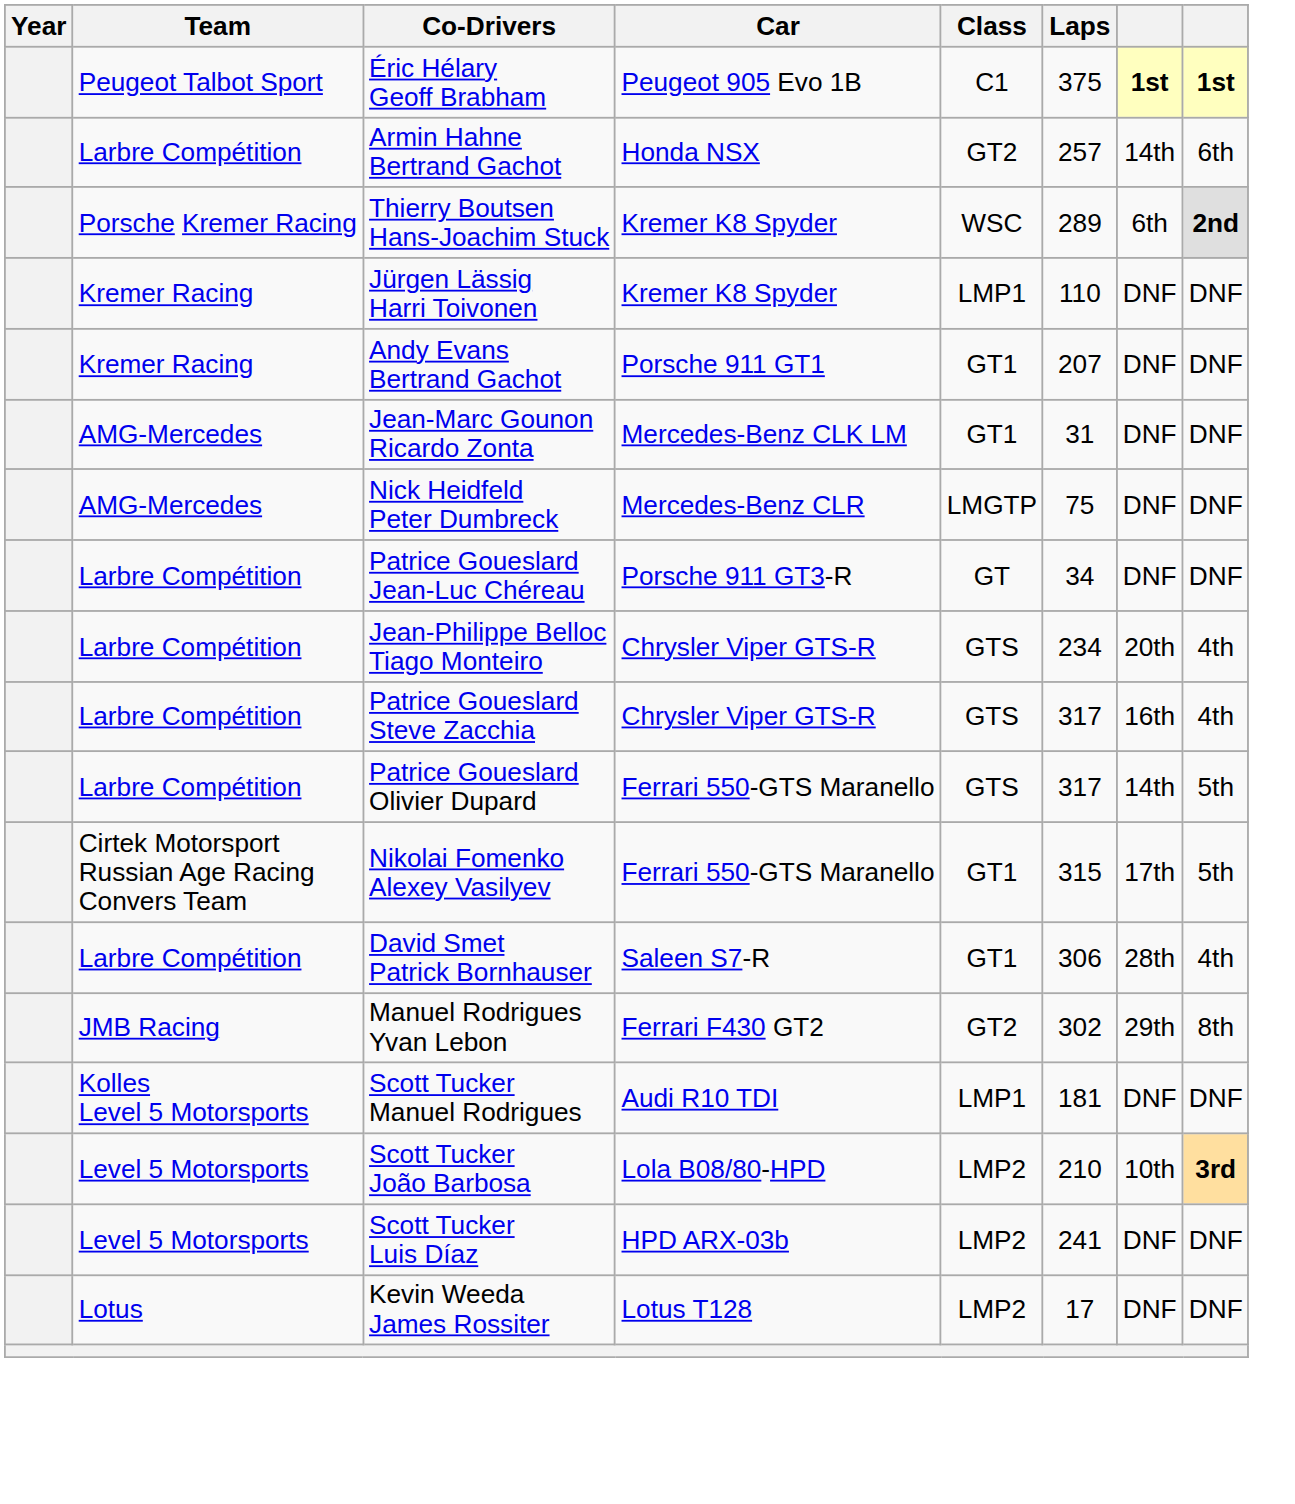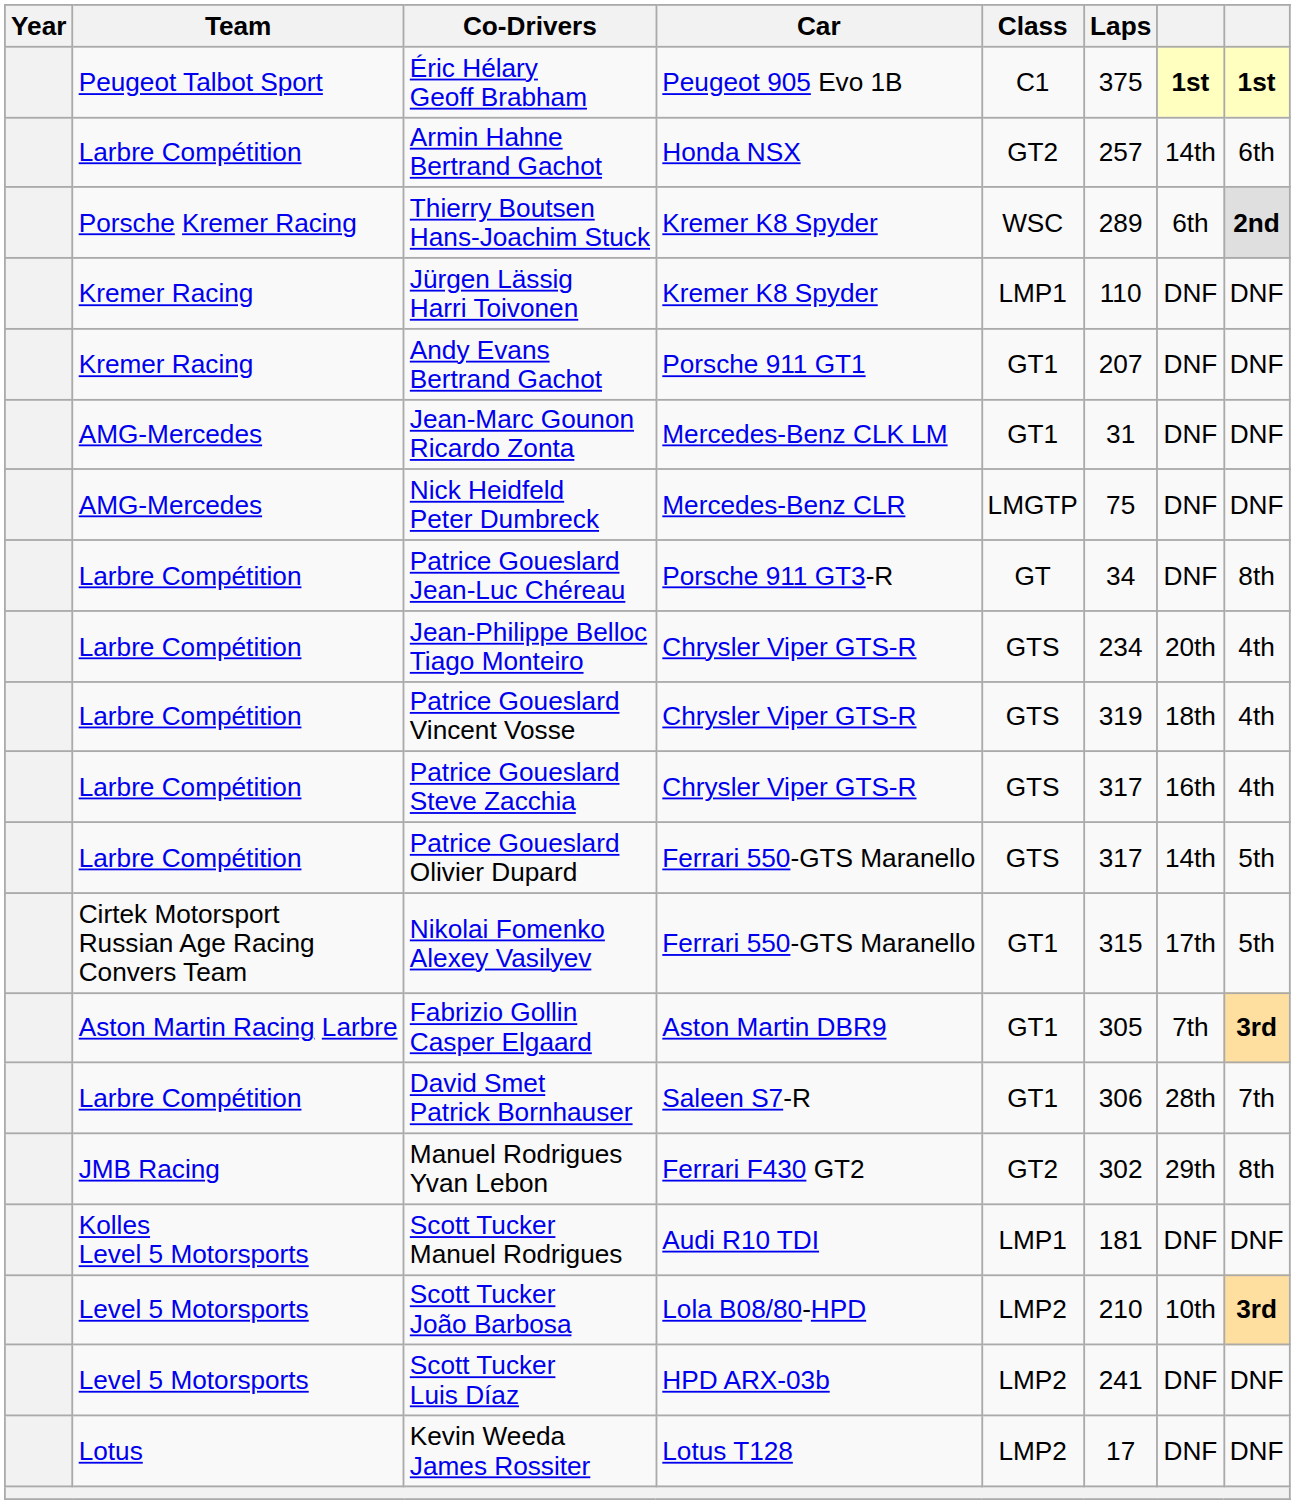 <table class="wikitable" style="text-align:center; font-size:90%">
 <tr>
 <th>Year</th>
 <th>Team</th>
 <th>Co-Drivers</th>
 <th>Car</th>
 <th>Class</th>
 <th>Laps</th>
 <th></th>
 <th></th>
 </tr>
 <tr>
 <th></th>
 <td align="left"> <a href='#'>Peugeot Talbot Sport</a></td>
 <td align="left"> <a href='#'>Éric Hélary</a><br> <a href='#'>Geoff Brabham</a></td>
 <td align="left"><a href='#'>Peugeot 905</a> Evo 1B</td>
 <td>C1</td>
 <td>375</td>
 <td style="background:#FFFFBF;"><strong>1st</strong></td>
 <td style="background:#FFFFBF;"><strong>1st</strong></td>
 </tr>
 <tr>
 <th></th>
 <td align="left"> <a href='#'>Larbre Compétition</a></td>
 <td align="left"> <a href='#'>Armin Hahne</a><br> <a href='#'>Bertrand Gachot</a></td>
 <td align="left"><a href='#'>Honda NSX</a></td>
 <td>GT2</td>
 <td>257</td>
 <td>14th</td>
 <td>6th</td>
 </tr>
 <tr>
 <th></th>
 <td align="left"> <a href='#'>Porsche</a> <a href='#'>Kremer Racing</a></td>
 <td align="left"> <a href='#'>Thierry Boutsen</a><br> <a href='#'>Hans-Joachim Stuck</a></td>
 <td align="left"><a href='#'>Kremer K8 Spyder</a></td>
 <td>WSC</td>
 <td>289</td>
 <td>6th</td>
 <td style="background:#DFDFDF;"><strong>2nd</strong></td>
 </tr>
 <tr>
 <th></th>
 <td align="left"> <a href='#'>Kremer Racing</a></td>
 <td align="left"> <a href='#'>Jürgen Lässig</a><br> <a href='#'>Harri Toivonen</a></td>
 <td align="left"><a href='#'>Kremer K8 Spyder</a></td>
 <td>LMP1</td>
 <td>110</td>
 <td>DNF</td>
 <td>DNF</td>
 </tr>
 <tr>
 <th></th>
 <td align="left"> <a href='#'>Kremer Racing</a></td>
 <td align="left"> <a href='#'>Andy Evans</a><br> <a href='#'>Bertrand Gachot</a></td>
 <td align="left"><a href='#'>Porsche 911 GT1</a></td>
 <td>GT1</td>
 <td>207</td>
 <td>DNF</td>
 <td>DNF</td>
 </tr>
 <tr>
 <th></th>
 <td align="left"> <a href='#'>AMG-Mercedes</a></td>
 <td align="left"> <a href='#'>Jean-Marc Gounon</a><br> <a href='#'>Ricardo Zonta</a></td>
 <td align="left"><a href='#'>Mercedes-Benz CLK LM</a></td>
 <td>GT1</td>
 <td>31</td>
 <td>DNF</td>
 <td>DNF</td>
 </tr>
 <tr>
 <th></th>
 <td align="left"> <a href='#'>AMG-Mercedes</a></td>
 <td align="left"> <a href='#'>Nick Heidfeld</a><br> <a href='#'>Peter Dumbreck</a></td>
 <td align="left"><a href='#'>Mercedes-Benz CLR</a></td>
 <td>LMGTP</td>
 <td>75</td>
 <td>DNF</td>
 <td>DNF</td>
 </tr>
 <tr>
 <th></th>
 <td align="left"> <a href='#'>Larbre Compétition</a></td>
 <td align="left"> <a href='#'>Patrice Goueslard</a><br> <a href='#'>Jean-Luc Chéreau</a></td>
 <td align="left"><a href='#'>Porsche 911 GT3</a>-R</td>
 <td>GT</td>
 <td>34</td>
 <td>DNF</td>
-<td>DNF</td>
+<td>8th</td>
 </tr>
 <tr>
 <th></th>
 <td align="left"> <a href='#'>Larbre Compétition</a></td>
 <td align="left" nowrap> <a href='#'>Jean-Philippe Belloc</a><br> <a href='#'>Tiago Monteiro</a></td>
 <td align="left"><a href='#'>Chrysler Viper GTS-R</a></td>
 <td>GTS</td>
 <td>234</td>
 <td>20th</td>
+<td>4th</td>
+</tr>
+<tr>
+<th></th>
+<td align="left"> <a href='#'>Larbre Compétition</a></td>
+<td align="left"> <a href='#'>Patrice Goueslard</a><br> Vincent Vosse</td>
+<td align="left"><a href='#'>Chrysler Viper GTS-R</a></td>
+<td>GTS</td>
+<td>319</td>
+<td>18th</td>
 <td>4th</td>
 </tr>
 <tr>
 <th></th>
 <td align="left"> <a href='#'>Larbre Compétition</a></td>
 <td align="left"> <a href='#'>Patrice Goueslard</a><br> <a href='#'>Steve Zacchia</a></td>
 <td align="left"><a href='#'>Chrysler Viper GTS-R</a></td>
 <td>GTS</td>
 <td>317</td>
 <td>16th</td>
 <td>4th</td>
 </tr>
 <tr>
 <th></th>
 <td align="left"> <a href='#'>Larbre Compétition</a></td>
 <td align="left"> <a href='#'>Patrice Goueslard</a><br> Olivier Dupard</td>
 <td align="left"><a href='#'>Ferrari 550</a>-GTS Maranello</td>
 <td>GTS</td>
 <td>317</td>
 <td>14th</td>
 <td>5th</td>
 </tr>
 <tr>
 <th></th>
 <td align="left"> Cirtek Motorsport<br> Russian Age Racing<br> Convers Team</td>
 <td align="left"> <a href='#'>Nikolai Fomenko</a><br> <a href='#'>Alexey Vasilyev</a></td>
 <td align="left" nowrap><a href='#'>Ferrari 550</a>-GTS Maranello</td>
 <td>GT1</td>
 <td>315</td>
 <td>17th</td>
 <td>5th</td>
 </tr>
 <tr>
 <th></th>
+<td align="left" nowrap> <a href='#'>Aston Martin Racing</a> <a href='#'>Larbre</a></td>
+<td align="left"> <a href='#'>Fabrizio Gollin</a><br> <a href='#'>Casper Elgaard</a></td>
+<td align="left"><a href='#'>Aston Martin DBR9</a></td>
+<td>GT1</td>
+<td>305</td>
+<td>7th</td>
+<td style="background:#FFDF9F;"><strong>3rd</strong></td>
+</tr>
+<tr>
+<th></th>
 <td align="left"> <a href='#'>Larbre Compétition</a></td>
 <td align="left"> <a href='#'>David Smet</a><br> <a href='#'>Patrick Bornhauser</a></td>
 <td align="left"><a href='#'>Saleen S7</a>-R</td>
 <td>GT1</td>
 <td>306</td>
 <td>28th</td>
-<td>4th</td>
+<td>7th</td>
 </tr>
 <tr>
 <th></th>
 <td align="left"> <a href='#'>JMB Racing</a></td>
 <td align="left"> Manuel Rodrigues<br> Yvan Lebon</td>
 <td align="left"><a href='#'>Ferrari F430</a> GT2</td>
 <td>GT2</td>
 <td>302</td>
 <td>29th</td>
 <td>8th</td>
 </tr>
 <tr>
 <th></th>
 <td align="left"> <a href='#'>Kolles</a><br> <a href='#'>Level 5 Motorsports</a></td>
 <td align="left"> <a href='#'>Scott Tucker</a><br> Manuel Rodrigues</td>
 <td align="left"><a href='#'>Audi R10 TDI</a></td>
 <td>LMP1</td>
 <td>181</td>
 <td>DNF</td>
 <td>DNF</td>
 </tr>
 <tr>
 <th></th>
 <td align="left"> <a href='#'>Level 5 Motorsports</a></td>
 <td align="left"> <a href='#'>Scott Tucker</a><br> <a href='#'>João Barbosa</a></td>
 <td align="left"><a href='#'>Lola B08/80</a>-<a href='#'>HPD</a></td>
 <td>LMP2</td>
 <td>210</td>
 <td>10th</td>
 <td style="background:#FFDF9F;"><strong>3rd</strong></td>
 </tr>
 <tr>
 <th></th>
 <td align="left"> <a href='#'>Level 5 Motorsports</a></td>
 <td align="left"> <a href='#'>Scott Tucker</a><br> <a href='#'>Luis Díaz</a></td>
 <td align="left"><a href='#'>HPD ARX-03b</a></td>
 <td>LMP2</td>
 <td>241</td>
 <td>DNF</td>
 <td>DNF</td>
 </tr>
 <tr>
 <th></th>
 <td align="left"> <a href='#'>Lotus</a></td>
 <td align="left"> Kevin Weeda<br> <a href='#'>James Rossiter</a></td>
 <td align="left"><a href='#'>Lotus T128</a></td>
 <td>LMP2</td>
 <td>17</td>
 <td>DNF</td>
 <td>DNF</td>
 </tr>
 <tr>
 <th colspan="8"></th>
 </tr>
 </table>
